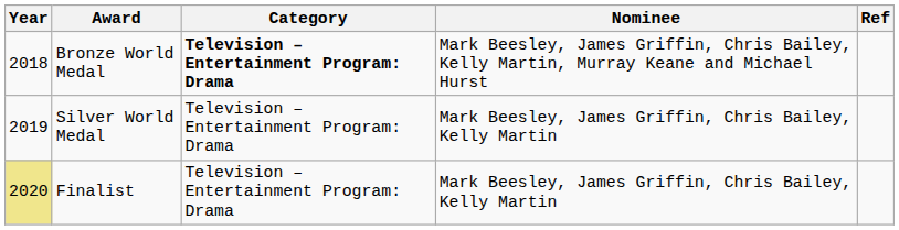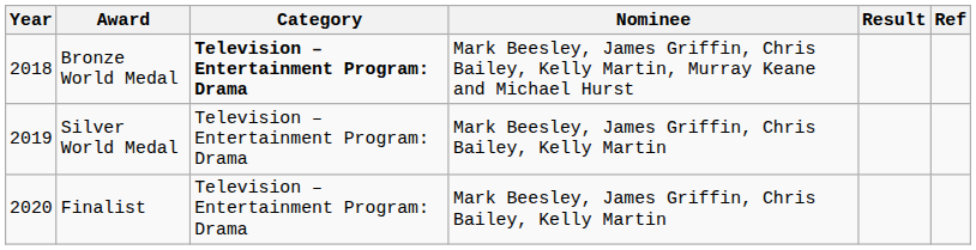 <table class="wikitable" width="80%">
 <tr>
 <th>Year</th>
 <th>Award</th>
 <th>Category</th>
 <th>Nominee</th>
+<th>Result</th>
 <th>Ref</th>
 </tr>
 <tr>
 <td align="center">2018</td>
 <td>Bronze World Medal</td>
 <td><strong>Television – Entertainment Program: Drama</strong></td>
 <td>Mark Beesley, James Griffin, Chris Bailey, Kelly Martin, Murray Keane and Michael Hurst</td>
+<td></td>
 <td align="center"></td>
 </tr>
 <tr>
 <td align="center">2019</td>
 <td>Silver World Medal</td>
 <td>Television – Entertainment Program: Drama</td>
 <td>Mark Beesley, James Griffin, Chris Bailey, Kelly Martin</td>
+<td></td>
 <td align="center"></td>
 </tr>
 <tr>
-<td align="center" style="background: khaki;">2020</td>
+<td align="center">2020</td>
 <td>Finalist</td>
 <td>Television – Entertainment Program: Drama</td>
 <td>Mark Beesley, James Griffin, Chris Bailey, Kelly Martin</td>
+<td></td>
 <td align="center"></td>
 </tr>
 </table>
